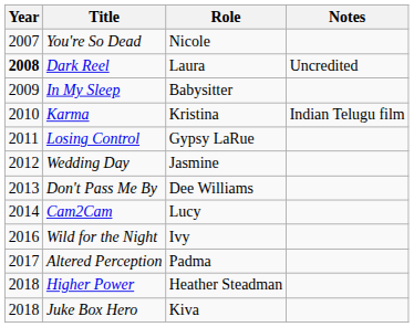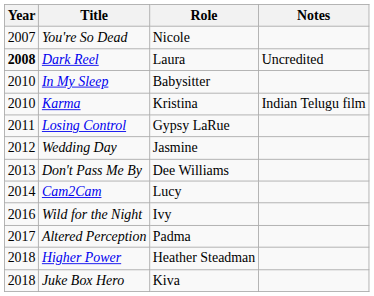 <table class="wikitable sortable">
 <tr>
 <th>Year</th>
 <th>Title</th>
 <th>Role</th>
 <th class="unsortable">Notes</th>
 </tr>
 <tr>
 <td>2007</td>
 <td><em>You're So Dead</em></td>
 <td>Nicole</td>
 <td></td>
 </tr>
 <tr>
 <td><strong>2008</strong></td>
 <td><em><a href='#'>Dark Reel</a></em></td>
 <td>Laura</td>
 <td>Uncredited</td>
 </tr>
 <tr>
-<td>2009</td>
+<td>2010</td>
 <td><em><a href='#'>In My Sleep</a></em></td>
 <td>Babysitter</td>
 <td></td>
 </tr>
 <tr>
 <td>2010</td>
 <td><em><a href='#'>Karma</a></em></td>
 <td>Kristina</td>
 <td>Indian Telugu film</td>
 </tr>
 <tr>
 <td>2011</td>
 <td><em><a href='#'>Losing Control</a></em></td>
 <td>Gypsy LaRue</td>
 <td></td>
 </tr>
 <tr>
 <td>2012</td>
 <td><em>Wedding Day</em></td>
 <td>Jasmine</td>
 <td></td>
 </tr>
 <tr>
 <td>2013</td>
 <td><em>Don't Pass Me By</em></td>
 <td>Dee Williams</td>
 <td></td>
 </tr>
 <tr>
 <td>2014</td>
 <td><em><a href='#'>Cam2Cam</a></em></td>
 <td>Lucy</td>
 <td></td>
 </tr>
 <tr>
 <td>2016</td>
 <td><em>Wild for the Night</em></td>
 <td>Ivy</td>
 <td></td>
 </tr>
 <tr>
 <td>2017</td>
 <td><em>Altered Perception</em></td>
 <td>Padma</td>
 <td></td>
 </tr>
 <tr>
 <td>2018</td>
 <td><em><a href='#'>Higher Power</a></em></td>
 <td>Heather Steadman</td>
 <td></td>
 </tr>
 <tr>
 <td>2018</td>
 <td><em>Juke Box Hero</em></td>
 <td>Kiva</td>
 <td></td>
 </tr>
 </table>
